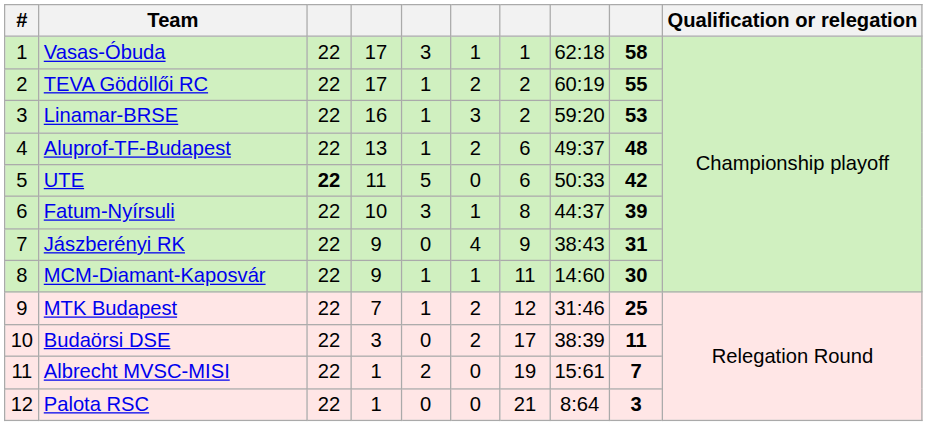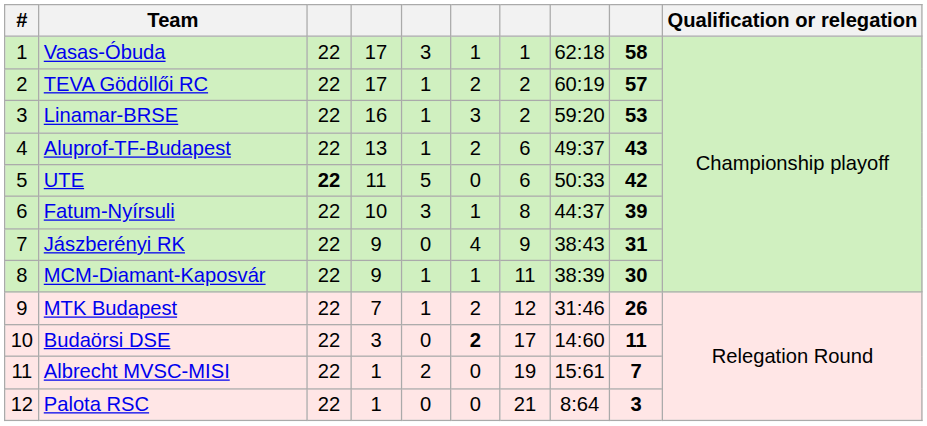 <table class="wikitable" style="text-align:center;">
 <tr>
 <th width=20>#</th>
 <th width=205>Team</th>
 <th width=28></th>
 <th width=32></th>
 <th width=32></th>
 <th width=32></th>
 <th width=32></th>
 <th width=30></th>
 <th width=35></th>
 <th>Qualification or relegation</th>
 </tr>
 <tr style="background: #D0F0C0;">
 <td>1</td>
 <td align=left> <a href='#'>Vasas-Óbuda</a></td>
 <td>22</td>
 <td>17</td>
 <td>3</td>
 <td>1</td>
 <td>1</td>
 <td>62:18</td>
 <td><strong>58</strong></td>
 <td rowspan=8>Championship playoff</td>
 </tr>
 <tr style="background: #D0F0C0;">
 <td>2</td>
 <td align=left> <a href='#'>TEVA Gödöllői RC</a></td>
 <td>22</td>
 <td>17</td>
 <td>1</td>
 <td>2</td>
 <td>2</td>
 <td>60:19</td>
-<td><strong>55</strong></td>
+<td><strong>57</strong></td>
 </tr>
 <tr style="background: #D0F0C0;">
 <td>3</td>
 <td align=left> <a href='#'>Linamar-BRSE</a></td>
 <td>22</td>
 <td>16</td>
 <td>1</td>
 <td>3</td>
 <td>2</td>
 <td>59:20</td>
 <td><strong>53</strong></td>
 </tr>
 <tr style="background: #D0F0C0;">
 <td>4</td>
 <td align=left> <a href='#'>Aluprof-TF-Budapest</a></td>
 <td>22</td>
 <td>13</td>
 <td>1</td>
 <td>2</td>
 <td>6</td>
 <td>49:37</td>
-<td><strong>48</strong></td>
+<td><strong>43</strong></td>
 </tr>
 <tr style="background: #D0F0C0;">
 <td>5</td>
 <td align=left> <a href='#'>UTE</a></td>
 <td><strong>22</strong></td>
 <td>11</td>
 <td>5</td>
 <td>0</td>
 <td>6</td>
 <td>50:33</td>
 <td><strong>42</strong></td>
 </tr>
 <tr style="background: #D0F0C0;">
 <td>6</td>
 <td align=left> <a href='#'>Fatum-Nyírsuli</a></td>
 <td>22</td>
 <td>10</td>
 <td>3</td>
 <td>1</td>
 <td>8</td>
 <td>44:37</td>
 <td><strong>39</strong></td>
 </tr>
 <tr style="background: #D0F0C0;">
 <td>7</td>
 <td align=left> <a href='#'>Jászberényi RK</a></td>
 <td>22</td>
 <td>9</td>
 <td>0</td>
 <td>4</td>
 <td>9</td>
 <td>38:43</td>
 <td><strong>31</strong></td>
 </tr>
 <tr style="background: #D0F0C0;">
 <td>8</td>
 <td align=left> <a href='#'>MCM-Diamant-Kaposvár</a></td>
 <td>22</td>
 <td>9</td>
 <td>1</td>
 <td>1</td>
 <td>11</td>
-<td>14:60</td>
+<td>38:39</td>
 <td><strong>30</strong></td>
 </tr>
 <tr style="background: #FFE6E6;">
 <td>9</td>
 <td align=left> <a href='#'>MTK Budapest</a></td>
 <td>22</td>
 <td>7</td>
 <td>1</td>
 <td>2</td>
 <td>12</td>
 <td>31:46</td>
-<td><strong>25</strong></td>
+<td><strong>26</strong></td>
 <td rowspan=4>Relegation Round</td>
 </tr>
 <tr style="background: #FFE6E6;">
 <td>10</td>
 <td align=left> <a href='#'>Budaörsi DSE</a></td>
 <td>22</td>
 <td>3</td>
 <td>0</td>
-<td>2</td>
+<td><strong>2</strong></td>
 <td>17</td>
-<td>38:39</td>
+<td>14:60</td>
 <td><strong>11</strong></td>
 </tr>
 <tr style="background: #FFE6E6;">
 <td>11</td>
 <td align=left> <a href='#'>Albrecht MVSC-MISI</a></td>
 <td>22</td>
 <td>1</td>
 <td>2</td>
 <td>0</td>
 <td>19</td>
 <td>15:61</td>
 <td><strong>7</strong></td>
 </tr>
 <tr style="background: #FFE6E6;">
 <td>12</td>
 <td align=left> <a href='#'>Palota RSC</a></td>
 <td>22</td>
 <td>1</td>
 <td>0</td>
 <td>0</td>
 <td>21</td>
 <td>8:64</td>
 <td><strong>3</strong></td>
 </tr>
 </table>
